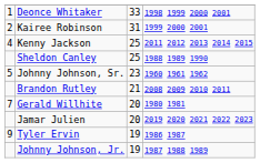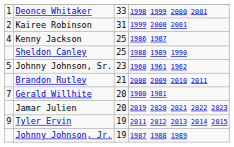 <table class="wikitable">
 <tr>
 </tr>
 <tr>
 <td>1</td>
 <td><a href='#'>Deonce Whitaker</a></td>
 <td>33</td>
 <td style="font-size:80%;"><a href='#'>1998</a> <a href='#'>1999</a> <a href='#'>2000</a> <a href='#'>2001</a></td>
 </tr>
 <tr>
 <td>2</td>
 <td>Kairee Robinson</td>
 <td>31</td>
 <td style="font-size:80%;"><a href='#'>1999</a> <a href='#'>2000</a> <a href='#'>2001</a></td>
 </tr>
 <tr>
 <td>4</td>
 <td>Kenny Jackson</td>
 <td>25</td>
-<td style="font-size:80%;"><a href='#'>2011</a> <a href='#'>2012</a> <a href='#'>2013</a> <a href='#'>2014</a> <a href='#'>2015</a></td>
+<td style="font-size:80%;"><a href='#'>1986</a> <a href='#'>1987</a></td>
 </tr>
 <tr>
 <td></td>
 <td><a href='#'>Sheldon Canley</a></td>
 <td>25</td>
 <td style="font-size:80%;"><a href='#'>1988</a> <a href='#'>1989</a> <a href='#'>1990</a></td>
 </tr>
 <tr>
 <td>5</td>
 <td>Johnny Johnson, Sr.</td>
 <td>23</td>
 <td style="font-size:80%;"><a href='#'>1960</a> <a href='#'>1961</a> <a href='#'>1962</a></td>
 </tr>
 <tr>
 <td></td>
 <td><a href='#'>Brandon Rutley</a></td>
 <td>21</td>
 <td style="font-size:80%;"><a href='#'>2008</a> <a href='#'>2009</a> <a href='#'>2010</a> <a href='#'>2011</a></td>
 </tr>
 <tr>
 <td>7</td>
 <td><a href='#'>Gerald Willhite</a></td>
 <td>20</td>
 <td style="font-size:80%;"><a href='#'>1980</a> <a href='#'>1981</a></td>
 </tr>
 <tr>
 <td></td>
 <td>Jamar Julien</td>
 <td>20</td>
 <td style="font-size:80%;"><a href='#'>2019</a> <a href='#'>2020</a> <a href='#'>2021</a> <a href='#'>2022</a> <a href='#'>2023</a></td>
 </tr>
 <tr>
 <td>9</td>
 <td><a href='#'>Tyler Ervin</a></td>
 <td>19</td>
-<td style="font-size:80%;"><a href='#'>1986</a> <a href='#'>1987</a></td>
+<td style="font-size:80%;"><a href='#'>2011</a> <a href='#'>2012</a> <a href='#'>2013</a> <a href='#'>2014</a> <a href='#'>2015</a></td>
 </tr>
 <tr>
 <td></td>
 <td><a href='#'>Johnny Johnson, Jr.</a></td>
 <td>19</td>
 <td style="font-size:80%;"><a href='#'>1987</a> <a href='#'>1988</a> <a href='#'>1989</a></td>
 </tr>
 </table>
